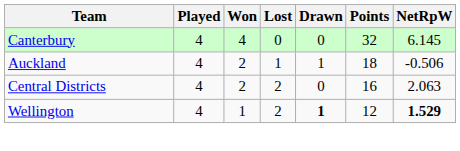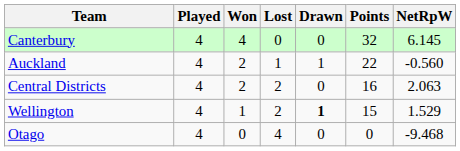 <table class="wikitable" style="text-align:center;">
 <tr>
 <th width=175>Team</th>
 <th style="width:30px;" abbr="Played">Played</th>
 <th style="width:30px;" abbr="Won">Won</th>
 <th style="width:30px;" abbr="Lost">Lost</th>
 <th style="width:30px;" abbr="Drawn">Drawn</th>
 <th style="width:30px;" abbr="Points">Points</th>
 <th style="width:30px;" abbr="NetRpW">NetRpW</th>
 </tr>
 <tr style="background:#cfc">
 <td style="text-align:left;"><a href='#'>Canterbury</a></td>
 <td>4</td>
 <td>4</td>
 <td>0</td>
 <td>0</td>
 <td>32</td>
 <td>6.145</td>
 </tr>
 <tr>
 <td style="text-align:left;"><a href='#'>Auckland</a></td>
 <td>4</td>
 <td>2</td>
 <td>1</td>
 <td>1</td>
-<td>18</td>
-<td>-0.506</td>
+<td>22</td>
+<td>-0.560</td>
 </tr>
 <tr>
 <td style="text-align:left;"><a href='#'>Central Districts</a></td>
 <td>4</td>
 <td>2</td>
 <td>2</td>
 <td>0</td>
 <td>16</td>
 <td>2.063</td>
 </tr>
 <tr>
 <td style="text-align:left;"><a href='#'>Wellington</a></td>
 <td>4</td>
 <td>1</td>
 <td>2</td>
 <td><strong>1</strong></td>
-<td>12</td>
-<td><strong>1.529</strong></td>
+<td>15</td>
+<td>1.529</td>
+</tr>
+<tr>
+<td style="text-align:left;"><a href='#'>Otago</a></td>
+<td>4</td>
+<td>0</td>
+<td>4</td>
+<td>0</td>
+<td>0</td>
+<td>-9.468</td>
 </tr>
 </table>
